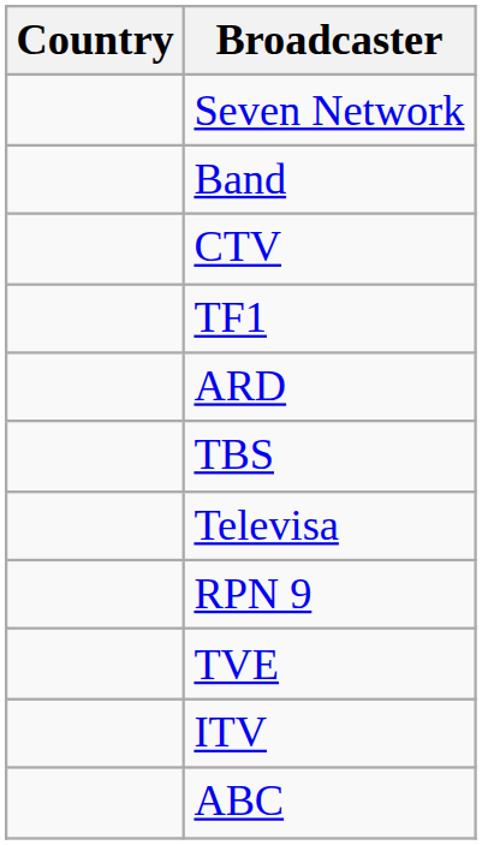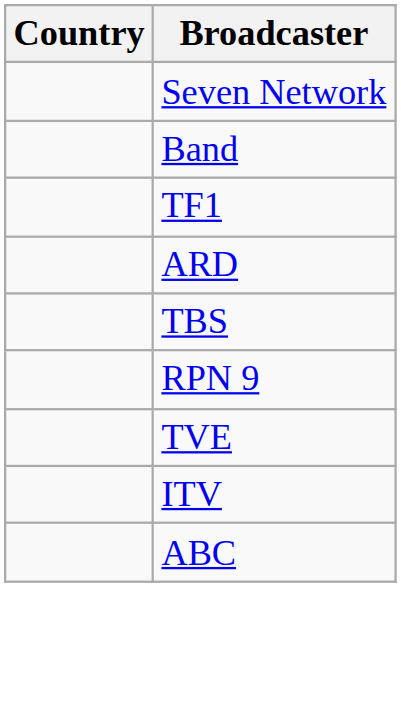 <table class="wikitable">
 <tr>
 <th align=center>Country</th>
 <th align=center>Broadcaster</th>
 </tr>
 <tr>
 <td></td>
 <td><a href='#'>Seven Network</a></td>
 </tr>
 <tr>
 <td></td>
 <td><a href='#'>Band</a></td>
 </tr>
 <tr>
 <td></td>
-<td><a href='#'>CTV</a></td>
-</tr>
-<tr>
-<td></td>
 <td><a href='#'>TF1</a></td>
 </tr>
 <tr>
 <td></td>
 <td><a href='#'>ARD</a></td>
 </tr>
 <tr>
 <td></td>
 <td><a href='#'>TBS</a></td>
-</tr>
-<tr>
-<td></td>
-<td><a href='#'>Televisa</a></td>
 </tr>
 <tr>
 <td></td>
 <td><a href='#'>RPN 9</a></td>
 </tr>
 <tr>
 <td></td>
 <td><a href='#'>TVE</a></td>
 </tr>
 <tr>
 <td></td>
 <td><a href='#'>ITV</a></td>
 </tr>
 <tr>
 <td></td>
 <td><a href='#'>ABC</a></td>
 </tr>
 </table>
